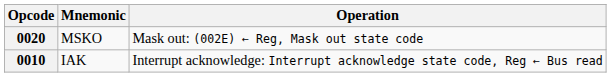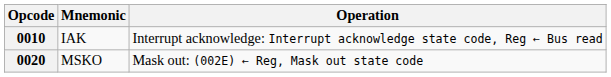 <table class="wikitable">
 <tr>
 <th>Opcode</th>
 <th>Mnemonic</th>
 <th>Operation</th>
 </tr>
 <tr>
+<th>0010</th>
+<td>IAK</td>
+<td>Interrupt acknowledge: <code>Interrupt acknowledge state code, Reg ← Bus read</code></td>
+</tr>
+<tr>
 <th>0020</th>
 <td>MSKO</td>
 <td>Mask out: <code>(002E) ← Reg, Mask out state code</code></td>
 </tr>
-<tr>
-<th>0010</th>
-<td>IAK</td>
-<td>Interrupt acknowledge: <code>Interrupt acknowledge state code, Reg ← Bus read</code></td>
-</tr>
 </table>
